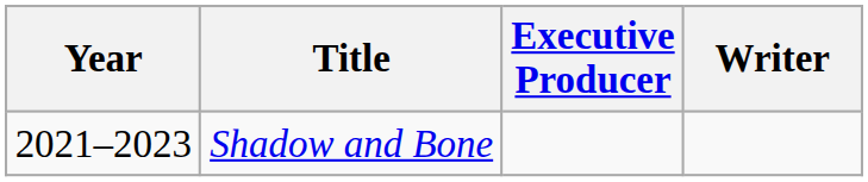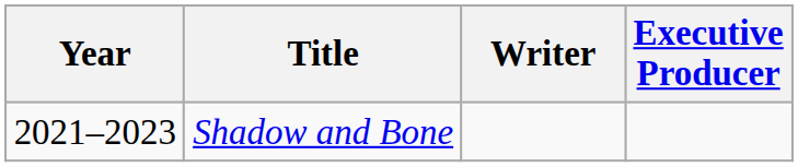 <table class="wikitable">
 <tr>
 <th>Year</th>
 <th>Title</th>
+<th width="65">Writer</th>
 <th width="65"><a href='#'>Executive<br>Producer</a></th>
-<th width="65">Writer</th>
 </tr>
 <tr>
 <td>2021–2023</td>
 <td><em><a href='#'>Shadow and Bone</a></em></td>
 <td></td>
 <td></td>
 </tr>
 </table>
